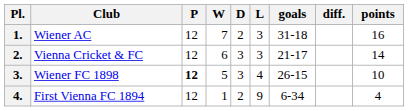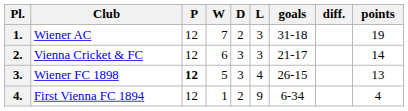 <table class="wikitable" style="width:500px;">
 <tr>
 <th>Pl.</th>
 <th>Club</th>
 <th>P</th>
 <th>W</th>
 <th>D</th>
 <th>L</th>
 <th>goals</th>
 <th>diff.</th>
 <th>points</th>
 </tr>
 <tr align="left" valign="top" bgcolor="#ffffff">
 <th>1.</th>
 <td><a href='#'>Wiener AC</a></td>
 <td align="left">12</td>
 <td align="right">7</td>
 <td align="center">2</td>
 <td align="center">3</td>
 <td align="center">31-18</td>
 <td align="right"></td>
-<td align="center">16</td>
+<td align="center">19</td>
 </tr>
 <tr align="left" valign="top" bgcolor="#ffffff">
 <th>2.</th>
 <td><a href='#'>Vienna Cricket & FC</a></td>
 <td align="left">12</td>
 <td align="right">6</td>
 <td align="center">3</td>
 <td align="center">3</td>
 <td align="center">21-17</td>
 <td align="right"></td>
 <td align="center">14</td>
 </tr>
 <tr align="left" valign="top" bgcolor="#ffffff">
 <th>3.</th>
 <td><a href='#'>Wiener FC 1898</a></td>
 <td align="left"><strong>12</strong></td>
 <td align="right">5</td>
 <td align="center">3</td>
 <td align="center">4</td>
 <td align="center">26-15</td>
 <td align="right"></td>
-<td align="center">10</td>
+<td align="center">13</td>
 </tr>
 <tr align="left" valign="top" bgcolor="#ffffff">
 <th>4.</th>
 <td><a href='#'>First Vienna FC 1894</a></td>
 <td align="left">12</td>
 <td align="right">1</td>
 <td align="center">2</td>
 <td align="center">9</td>
 <td align="center">6-34</td>
 <td align="right"></td>
 <td align="center">4</td>
 </tr>
 </table>
